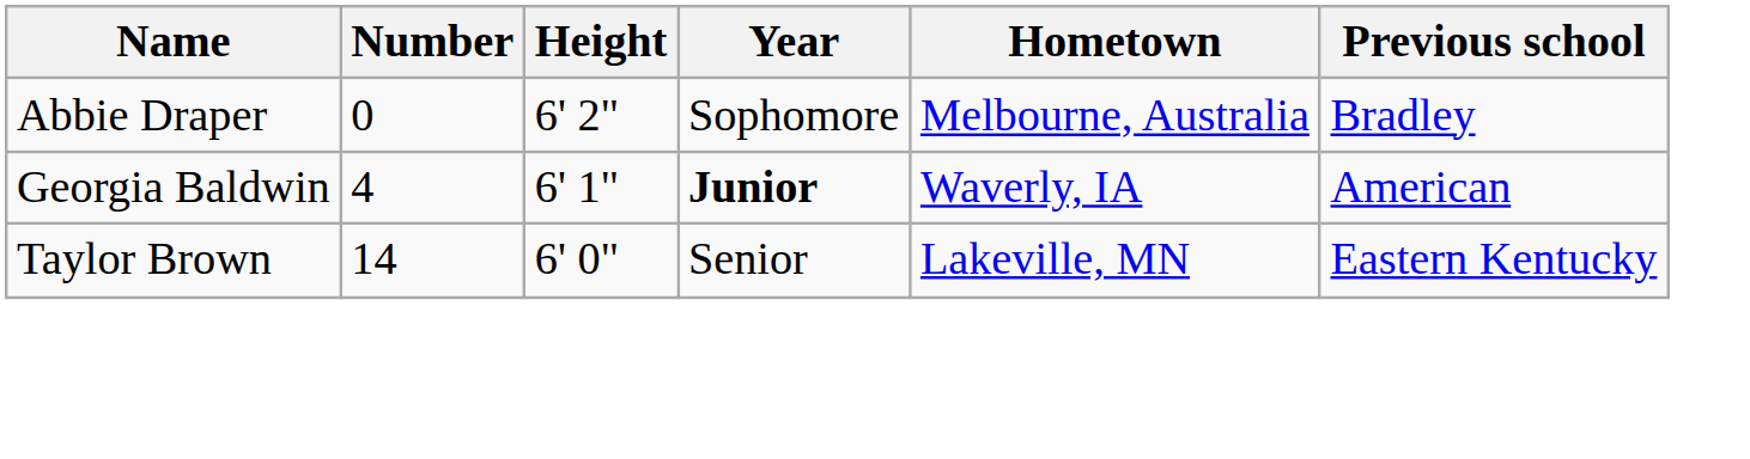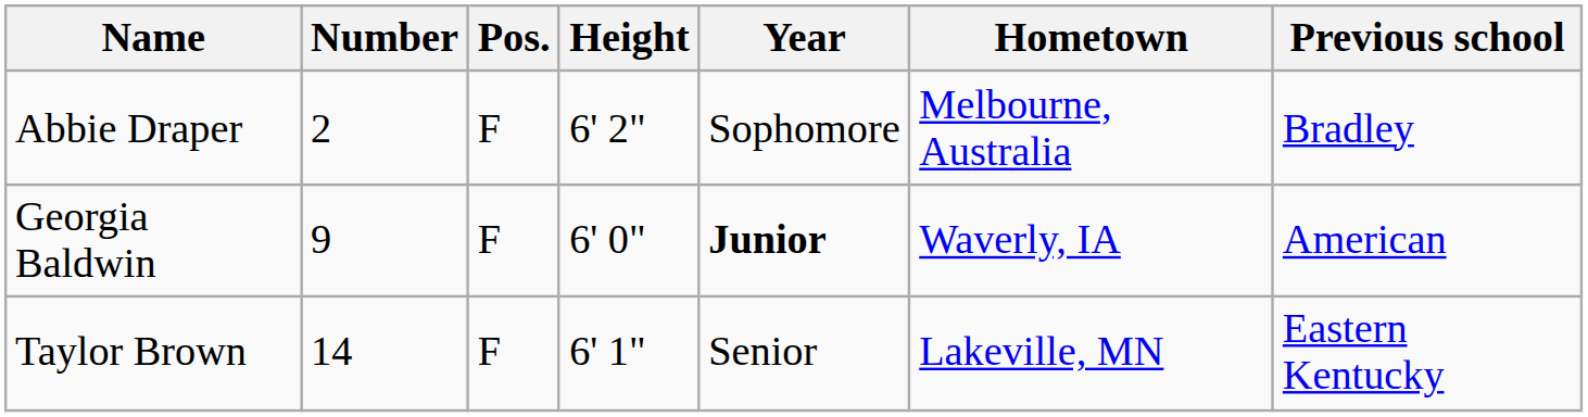 <table class="wikitable sortable" border="1">
 <tr>
 <th>Name</th>
 <th>Number</th>
+<th>Pos.</th>
 <th>Height</th>
 <th>Year</th>
 <th>Hometown</th>
 <th class="unsortable">Previous school</th>
 </tr>
 <tr>
 <td>Abbie Draper</td>
-<td>0</td>
+<td>2</td>
+<td>F</td>
 <td>6' 2"</td>
 <td>Sophomore</td>
 <td><a href='#'>Melbourne, Australia</a></td>
 <td><a href='#'>Bradley</a></td>
 </tr>
 <tr>
 <td>Georgia Baldwin</td>
-<td>4</td>
-<td>6' 1"</td>
+<td>9</td>
+<td>F</td>
+<td>6' 0"</td>
 <td><strong>Junior</strong></td>
 <td><a href='#'>Waverly, IA</a></td>
 <td><a href='#'>American</a></td>
 </tr>
 <tr>
 <td>Taylor Brown</td>
 <td>14</td>
-<td>6' 0"</td>
+<td>F</td>
+<td>6' 1"</td>
 <td>Senior</td>
 <td><a href='#'>Lakeville, MN</a></td>
 <td><a href='#'>Eastern Kentucky</a></td>
 </tr>
 </table>
